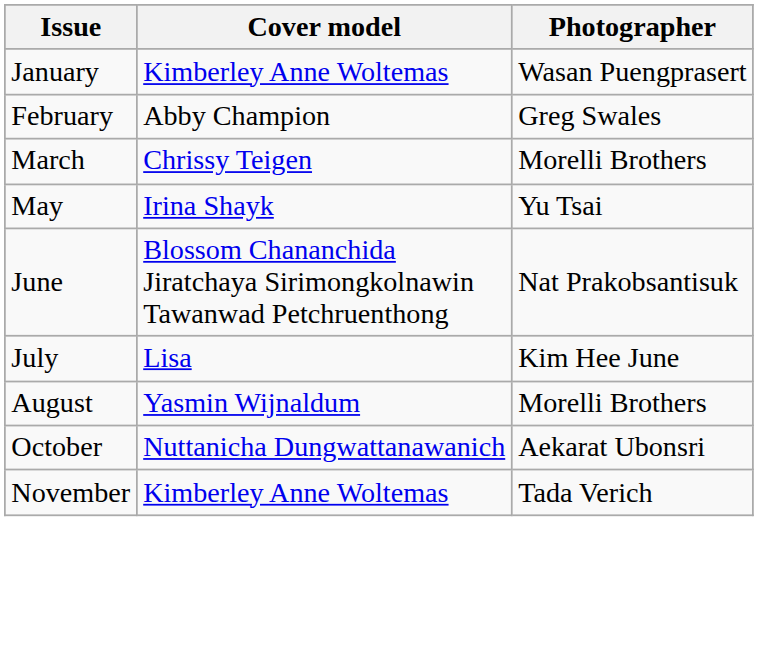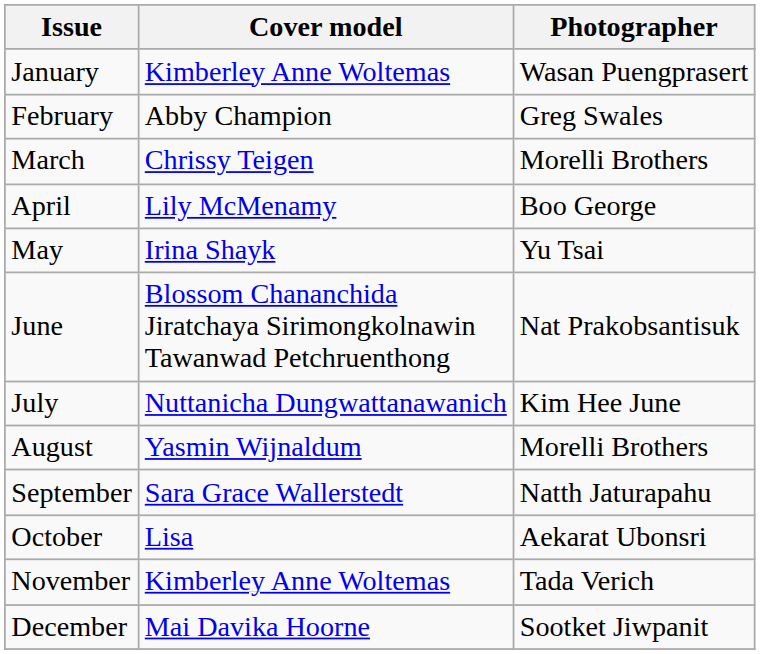 <table class="sortable wikitable">
 <tr>
 <th>Issue</th>
 <th>Cover model</th>
 <th>Photographer</th>
 </tr>
 <tr>
 <td>January</td>
 <td><a href='#'>Kimberley Anne Woltemas</a></td>
 <td>Wasan Puengprasert</td>
 </tr>
 <tr>
 <td>February</td>
 <td>Abby Champion</td>
 <td>Greg Swales</td>
 </tr>
 <tr>
 <td>March</td>
 <td><a href='#'>Chrissy Teigen</a></td>
 <td>Morelli Brothers</td>
 </tr>
 <tr>
+<td>April</td>
+<td><a href='#'>Lily McMenamy</a></td>
+<td>Boo George</td>
+</tr>
+<tr>
 <td>May</td>
 <td><a href='#'>Irina Shayk</a></td>
 <td>Yu Tsai</td>
 </tr>
 <tr>
 <td>June</td>
 <td><a href='#'>Blossom Chananchida</a> <br>Jiratchaya Sirimongkolnawin <br> Tawanwad Petchruenthong</td>
 <td>Nat Prakobsantisuk</td>
 </tr>
 <tr>
 <td>July</td>
-<td><a href='#'>Lisa</a></td>
+<td><a href='#'>Nuttanicha Dungwattanawanich</a></td>
 <td>Kim Hee June</td>
 </tr>
 <tr>
 <td>August</td>
 <td><a href='#'>Yasmin Wijnaldum</a></td>
 <td>Morelli Brothers</td>
 </tr>
 <tr>
+<td>September</td>
+<td><a href='#'>Sara Grace Wallerstedt</a></td>
+<td>Natth Jaturapahu</td>
+</tr>
+<tr>
 <td>October</td>
-<td><a href='#'>Nuttanicha Dungwattanawanich</a></td>
+<td><a href='#'>Lisa</a></td>
 <td>Aekarat Ubonsri</td>
 </tr>
 <tr>
 <td>November</td>
 <td><a href='#'>Kimberley Anne Woltemas</a></td>
 <td>Tada Verich</td>
 </tr>
+<tr>
+<td>December</td>
+<td><a href='#'>Mai Davika Hoorne</a></td>
+<td>Sootket Jiwpanit</td>
+</tr>
 </table>
